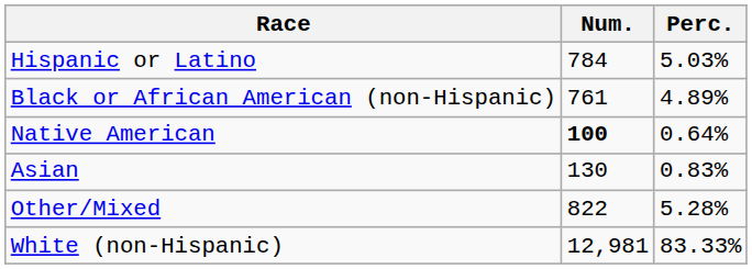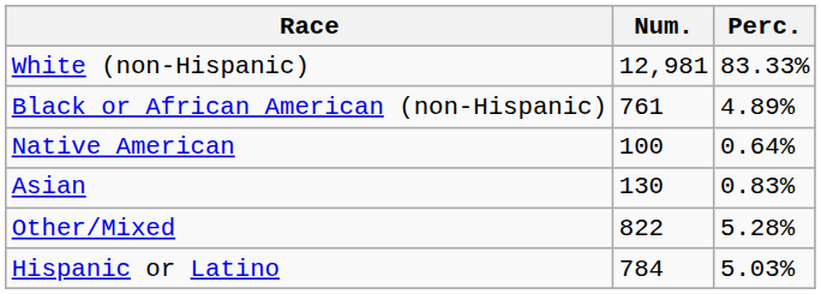 <table class="wikitable">
 <tr>
 <th>Race</th>
 <th>Num.</th>
 <th>Perc.</th>
 </tr>
 <tr>
-<td><a href='#'>Hispanic</a> or <a href='#'>Latino</a></td>
-<td>784</td>
-<td>5.03%</td>
+<td><a href='#'>White</a> (non-Hispanic)</td>
+<td>12,981</td>
+<td>83.33%</td>
 </tr>
 <tr>
 <td><a href='#'>Black or African American</a> (non-Hispanic)</td>
 <td>761</td>
 <td>4.89%</td>
 </tr>
 <tr>
 <td><a href='#'>Native American</a></td>
-<td><strong>100</strong></td>
+<td>100</td>
 <td>0.64%</td>
 </tr>
 <tr>
 <td><a href='#'>Asian</a></td>
 <td>130</td>
 <td>0.83%</td>
 </tr>
 <tr>
 <td><a href='#'>Other/Mixed</a></td>
 <td>822</td>
 <td>5.28%</td>
 </tr>
 <tr>
-<td><a href='#'>White</a> (non-Hispanic)</td>
-<td>12,981</td>
-<td>83.33%</td>
+<td><a href='#'>Hispanic</a> or <a href='#'>Latino</a></td>
+<td>784</td>
+<td>5.03%</td>
 </tr>
 </table>
